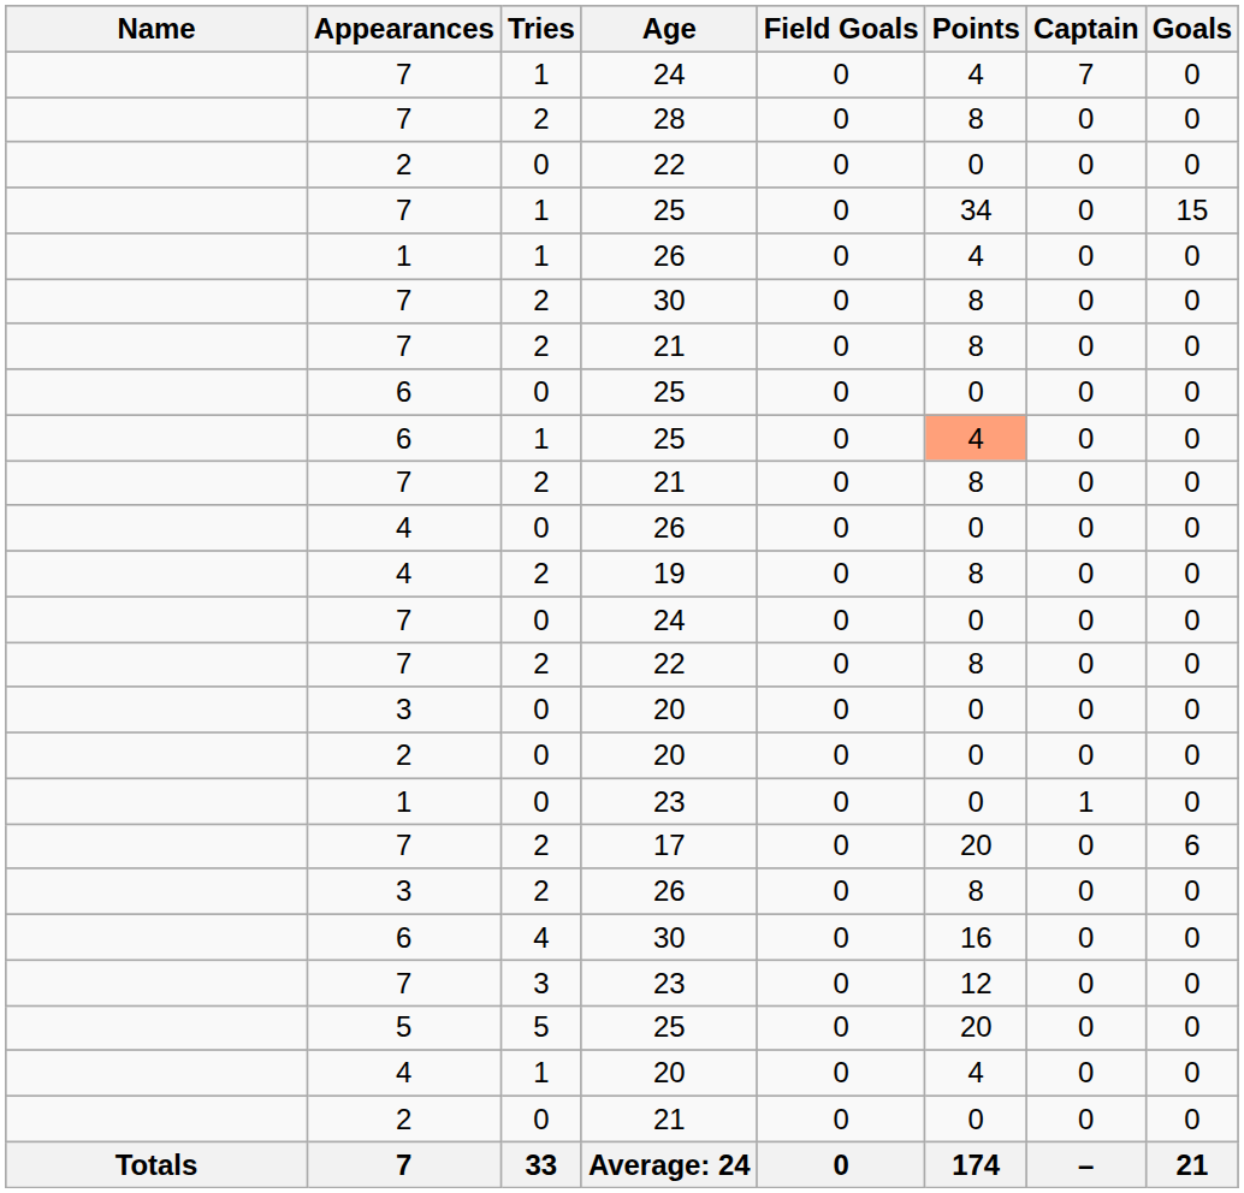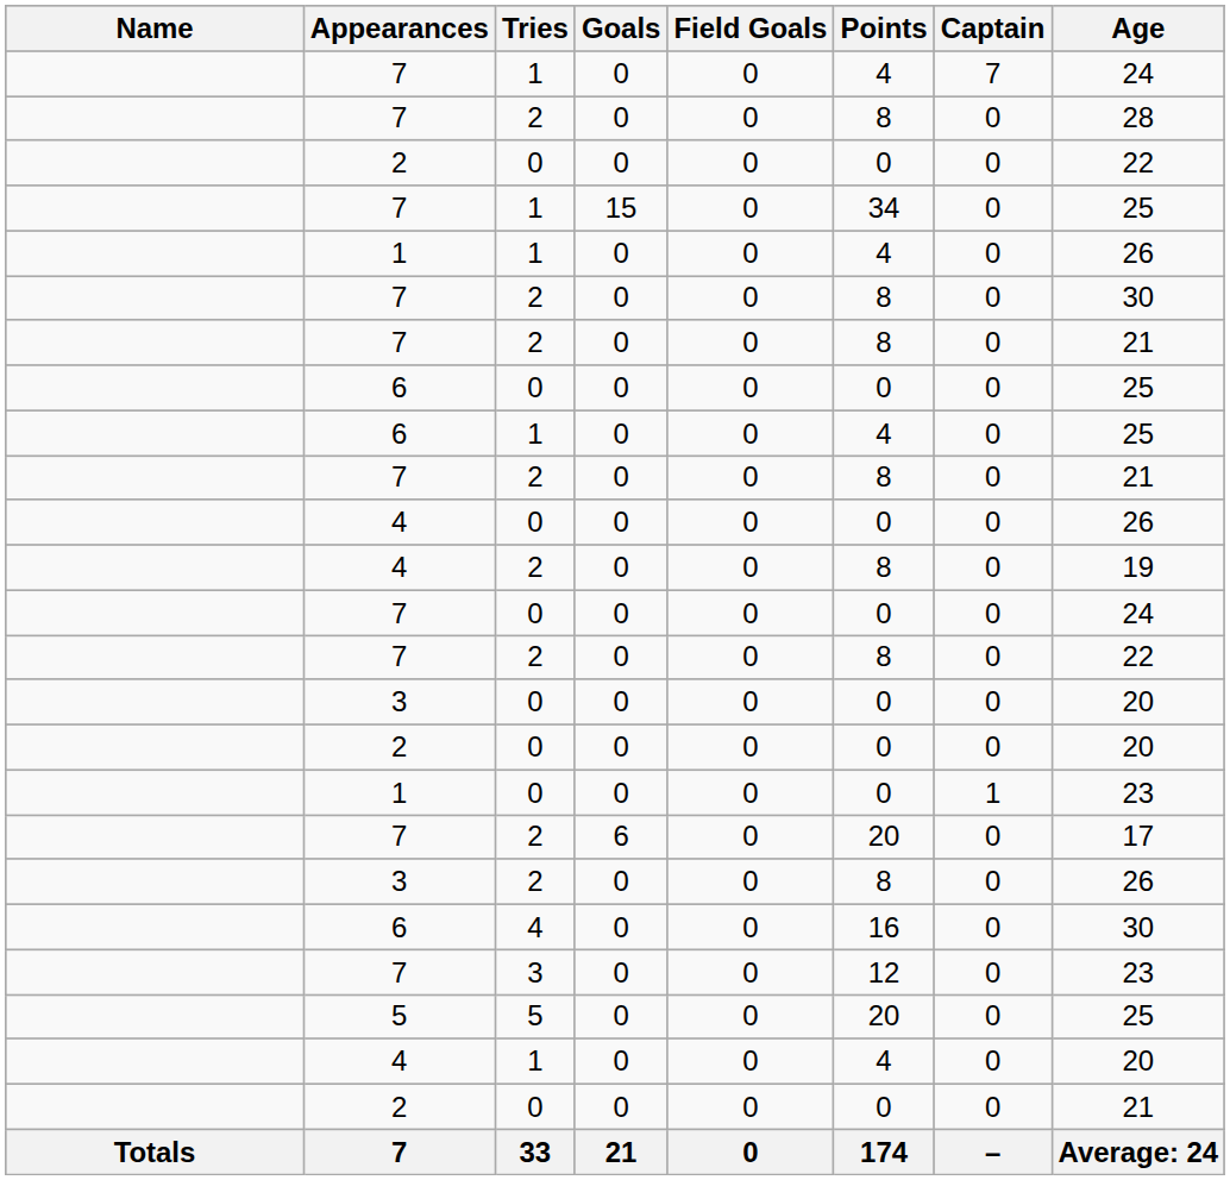 <table class="wikitable  sortable" style="text-align: center; font-size:90%">
 <tr>
 <th style="width:10em">Name</th>
 <th>Appearances</th>
 <th>Tries</th>
-<th>Age</th>
+<th>Goals</th>
 <th>Field Goals</th>
 <th>Points</th>
 <th>Captain</th>
-<th>Goals</th>
+<th>Age</th>
 </tr>
 <tr>
 <td></td>
 <td>7</td>
 <td>1</td>
-<td>24</td>
+<td>0</td>
 <td>0</td>
 <td>4</td>
 <td>7</td>
-<td>0</td>
+<td>24</td>
 </tr>
 <tr>
 <td></td>
 <td>7</td>
 <td>2</td>
-<td>28</td>
+<td>0</td>
 <td>0</td>
 <td>8</td>
 <td>0</td>
-<td>0</td>
+<td>28</td>
 </tr>
 <tr>
 <td></td>
 <td>2</td>
 <td>0</td>
-<td>22</td>
 <td>0</td>
 <td>0</td>
 <td>0</td>
 <td>0</td>
+<td>22</td>
 </tr>
 <tr>
 <td></td>
 <td>7</td>
 <td>1</td>
-<td>25</td>
+<td>15</td>
 <td>0</td>
 <td>34</td>
 <td>0</td>
-<td>15</td>
+<td>25</td>
 </tr>
 <tr>
 <td></td>
 <td>1</td>
 <td>1</td>
-<td>26</td>
+<td>0</td>
 <td>0</td>
 <td>4</td>
 <td>0</td>
-<td>0</td>
+<td>26</td>
 </tr>
 <tr>
 <td></td>
 <td>7</td>
 <td>2</td>
-<td>30</td>
+<td>0</td>
 <td>0</td>
 <td>8</td>
 <td>0</td>
-<td>0</td>
+<td>30</td>
 </tr>
 <tr>
 <td></td>
 <td>7</td>
 <td>2</td>
-<td>21</td>
+<td>0</td>
 <td>0</td>
 <td>8</td>
 <td>0</td>
-<td>0</td>
+<td>21</td>
 </tr>
 <tr>
 <td></td>
 <td>6</td>
 <td>0</td>
-<td>25</td>
 <td>0</td>
 <td>0</td>
 <td>0</td>
 <td>0</td>
+<td>25</td>
 </tr>
 <tr>
 <td></td>
 <td>6</td>
 <td>1</td>
-<td>25</td>
-<td>0</td>
-<td style="background: lightsalmon;">4</td>
 <td>0</td>
 <td>0</td>
+<td>4</td>
+<td>0</td>
+<td>25</td>
 </tr>
 <tr>
 <td></td>
 <td>7</td>
 <td>2</td>
-<td>21</td>
+<td>0</td>
 <td>0</td>
 <td>8</td>
 <td>0</td>
-<td>0</td>
+<td>21</td>
 </tr>
 <tr>
 <td></td>
 <td>4</td>
 <td>0</td>
-<td>26</td>
 <td>0</td>
 <td>0</td>
 <td>0</td>
 <td>0</td>
+<td>26</td>
 </tr>
 <tr>
 <td></td>
 <td>4</td>
 <td>2</td>
-<td>19</td>
+<td>0</td>
 <td>0</td>
 <td>8</td>
 <td>0</td>
-<td>0</td>
+<td>19</td>
 </tr>
 <tr>
 <td></td>
 <td>7</td>
 <td>0</td>
-<td>24</td>
 <td>0</td>
 <td>0</td>
 <td>0</td>
 <td>0</td>
+<td>24</td>
 </tr>
 <tr>
 <td></td>
 <td>7</td>
 <td>2</td>
-<td>22</td>
+<td>0</td>
 <td>0</td>
 <td>8</td>
 <td>0</td>
-<td>0</td>
+<td>22</td>
 </tr>
 <tr>
 <td></td>
 <td>3</td>
 <td>0</td>
-<td>20</td>
 <td>0</td>
 <td>0</td>
 <td>0</td>
 <td>0</td>
+<td>20</td>
 </tr>
 <tr>
 <td></td>
 <td>2</td>
 <td>0</td>
-<td>20</td>
 <td>0</td>
 <td>0</td>
 <td>0</td>
 <td>0</td>
+<td>20</td>
 </tr>
 <tr>
 <td></td>
 <td>1</td>
 <td>0</td>
-<td>23</td>
+<td>0</td>
 <td>0</td>
 <td>0</td>
 <td>1</td>
-<td>0</td>
+<td>23</td>
 </tr>
 <tr>
 <td></td>
 <td>7</td>
 <td>2</td>
-<td>17</td>
+<td>6</td>
 <td>0</td>
 <td>20</td>
 <td>0</td>
-<td>6</td>
+<td>17</td>
 </tr>
 <tr>
 <td></td>
 <td>3</td>
 <td>2</td>
-<td>26</td>
+<td>0</td>
 <td>0</td>
 <td>8</td>
 <td>0</td>
-<td>0</td>
+<td>26</td>
 </tr>
 <tr>
 <td></td>
 <td>6</td>
 <td>4</td>
-<td>30</td>
+<td>0</td>
 <td>0</td>
 <td>16</td>
 <td>0</td>
-<td>0</td>
+<td>30</td>
 </tr>
 <tr>
 <td></td>
 <td>7</td>
 <td>3</td>
-<td>23</td>
+<td>0</td>
 <td>0</td>
 <td>12</td>
 <td>0</td>
-<td>0</td>
+<td>23</td>
 </tr>
 <tr>
 <td></td>
 <td>5</td>
 <td>5</td>
-<td>25</td>
+<td>0</td>
 <td>0</td>
 <td>20</td>
 <td>0</td>
-<td>0</td>
+<td>25</td>
 </tr>
 <tr>
 <td></td>
 <td>4</td>
 <td>1</td>
-<td>20</td>
+<td>0</td>
 <td>0</td>
 <td>4</td>
 <td>0</td>
-<td>0</td>
+<td>20</td>
 </tr>
 <tr>
 <td></td>
 <td>2</td>
 <td>0</td>
-<td>21</td>
 <td>0</td>
 <td>0</td>
 <td>0</td>
 <td>0</td>
+<td>21</td>
 </tr>
 <tr class="sortbottom">
 <th>Totals</th>
 <th>7</th>
 <th>33</th>
-<th>Average: 24</th>
+<th>21</th>
 <th>0</th>
 <th>174</th>
 <th>–</th>
-<th>21</th>
+<th>Average: 24</th>
 </tr>
 </table>
